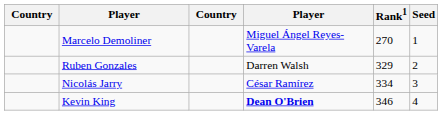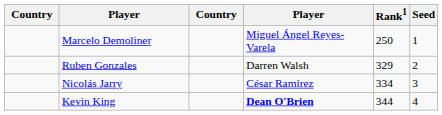 <table class="sortable wikitable">
 <tr>
 <th width="70">Country</th>
 <th width="175">Player</th>
 <th width="70">Country</th>
 <th width="175">Player</th>
 <th>Rank<sup>1</sup></th>
 <th>Seed</th>
 </tr>
 <tr>
 <td></td>
 <td><a href='#'>Marcelo Demoliner</a></td>
 <td></td>
 <td><a href='#'>Miguel Ángel Reyes-Varela</a></td>
-<td>270</td>
+<td>250</td>
 <td>1</td>
 </tr>
 <tr>
 <td></td>
 <td><a href='#'>Ruben Gonzales</a></td>
 <td></td>
 <td>Darren Walsh</td>
 <td>329</td>
 <td>2</td>
 </tr>
 <tr>
 <td></td>
 <td><a href='#'>Nicolás Jarry</a></td>
 <td></td>
 <td><a href='#'>César Ramírez</a></td>
 <td>334</td>
 <td>3</td>
 </tr>
 <tr>
 <td></td>
 <td><a href='#'>Kevin King</a></td>
 <td></td>
 <td><strong><a href='#'>Dean O'Brien</a></strong></td>
-<td>346</td>
+<td>344</td>
 <td>4</td>
 </tr>
 </table>
